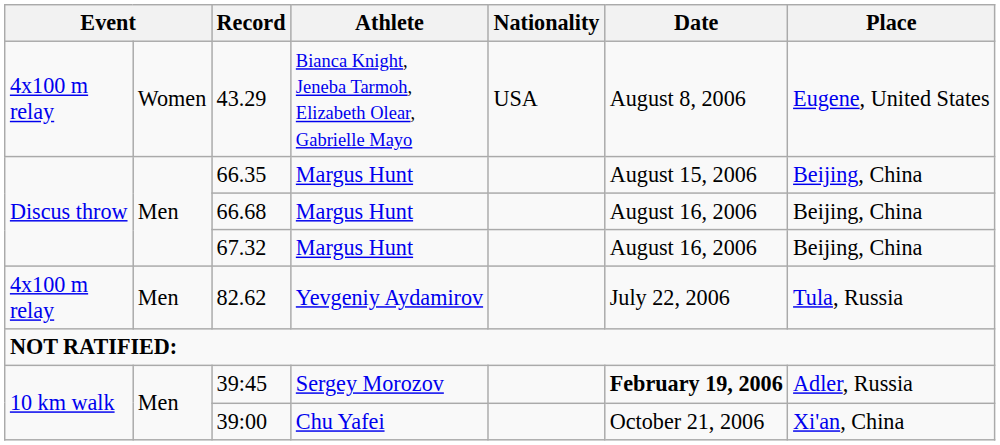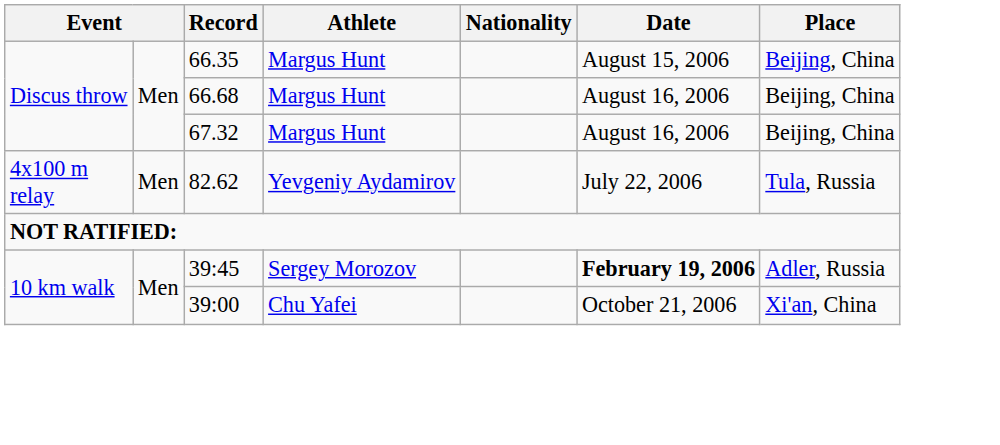 <table class="wikitable" style="font-size:95%;">
 <tr>
 <th colspan=2>Event</th>
 <th>Record</th>
 <th>Athlete</th>
 <th>Nationality</th>
 <th>Date</th>
 <th>Place</th>
-</tr>
-<tr>
-<td><a href='#'>4x100 m<br>relay</a></td>
-<td>Women</td>
-<td>43.29</td>
-<td><small><a href='#'>Bianca Knight</a>,<br><a href='#'>Jeneba Tarmoh</a>,<br><a href='#'>Elizabeth Olear</a>,<br><a href='#'>Gabrielle Mayo</a></small></td>
-<td>USA</td>
-<td>August 8, 2006</td>
-<td><a href='#'>Eugene</a>, United States</td>
 </tr>
 <tr>
 <td rowspan="3"><a href='#'>Discus throw</a></td>
 <td rowspan="3">Men</td>
 <td>66.35</td>
 <td><a href='#'>Margus Hunt</a></td>
 <td></td>
 <td>August 15, 2006</td>
 <td><a href='#'>Beijing</a>, China</td>
 </tr>
 <tr>
 <td>66.68</td>
 <td><a href='#'>Margus Hunt</a></td>
 <td></td>
 <td>August 16, 2006</td>
 <td>Beijing, China</td>
 </tr>
 <tr>
 <td>67.32</td>
 <td><a href='#'>Margus Hunt</a></td>
 <td></td>
 <td>August 16, 2006</td>
 <td>Beijing, China</td>
 </tr>
 <tr>
 <td><a href='#'>4x100 m<br>relay</a></td>
 <td>Men</td>
 <td>82.62</td>
 <td><a href='#'>Yevgeniy Aydamirov</a></td>
 <td></td>
 <td>July 22, 2006</td>
 <td><a href='#'>Tula</a>, Russia</td>
 </tr>
 <tr>
 <td colspan=7><span><strong>NOT RATIFIED:</strong></span></td>
 </tr>
 <tr>
 <td rowspan=2><a href='#'>10 km walk</a></td>
 <td rowspan=2>Men</td>
 <td>39:45</td>
 <td><a href='#'>Sergey Morozov</a></td>
 <td></td>
 <td><strong>February 19, 2006</strong></td>
 <td><a href='#'>Adler</a>, Russia</td>
 </tr>
 <tr>
 <td>39:00</td>
 <td><a href='#'>Chu Yafei</a></td>
 <td></td>
 <td>October 21, 2006</td>
 <td><a href='#'>Xi'an</a>, China</td>
 </tr>
 </table>
